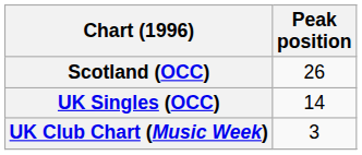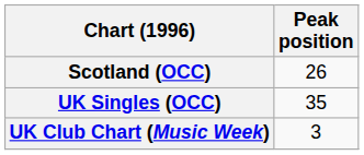 <table class="wikitable sortable plainrowheaders" style="text-align:center">
 <tr>
 <th scope="col">Chart (1996)</th>
 <th scope="col">Peak<br>position</th>
 </tr>
 <tr>
 <th scope="row">Scotland (<a href='#'>OCC</a>)</th>
 <td>26</td>
 </tr>
 <tr>
 <th scope="row"><a href='#'>UK Singles</a> (<a href='#'>OCC</a>)</th>
-<td>14</td>
+<td>35</td>
 </tr>
 <tr>
 <th scope="row"><a href='#'>UK Club Chart</a> (<em><a href='#'>Music Week</a></em>)</th>
 <td>3</td>
 </tr>
 <tr>
 </tr>
 </table>
